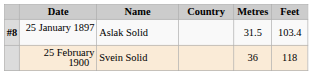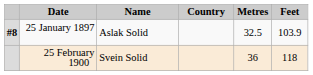 <table class="wikitable sortable" style="text-align:left; line-height:16px; width:37%;">
 <tr>
 <th style="background-color: #ccc;" width="15"></th>
 <th style="background-color: #ccc;" width="130">Date</th>
 <th style="background-color: #ccc;" width="145">Name</th>
 <th style="background-color: #ccc;" width="85">Country</th>
 <th style="background-color: #ccc;" width="52">Metres</th>
 <th style="background-color: #ccc;" width="52">Feet</th>
 </tr>
 <tr>
 <td bgcolor=gainsboro align=center><strong>#8</strong></td>
 <td align=right>25 January 1897  </td>
 <td>Aslak Solid</td>
 <td></td>
-<td align=center>31.5</td>
-<td align=center>103.4</td>
+<td align=center>32.5</td>
+<td align=center>103.9</td>
 </tr>
 <tr bgcolor=#FAEBD7>
 <td bgcolor=gainsboro align=center><small></small></td>
 <td align=right>25 February 1900  </td>
 <td>Svein Solid</td>
 <td></td>
 <td align=center>36</td>
 <td align=center>118</td>
 </tr>
 </table>
